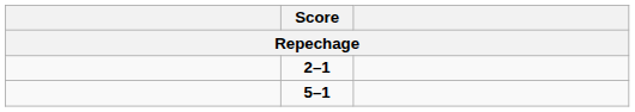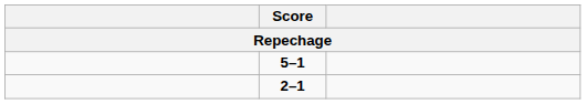 <table class="wikitable" style="text-align: left;">
 <tr>
 <th align="right" width="270"></th>
 <th width="65">Score</th>
 <th align="left" width="270"></th>
 </tr>
 <tr>
 <th colspan="3">Repechage</th>
 </tr>
 <tr>
 <td><strong></strong></td>
-<td align=center><strong>2–1</strong></td>
+<td align=center><strong>5–1</strong></td>
 <td></td>
 </tr>
 <tr>
 <td><strong></strong></td>
-<td align=center><strong>5–1</strong></td>
+<td align=center><strong>2–1</strong></td>
 <td></td>
 </tr>
 </table>
